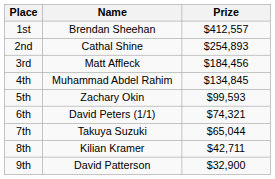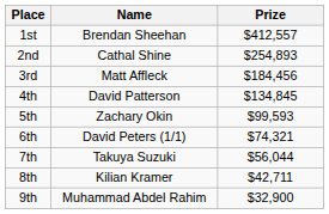 <table class="wikitable">
 <tr>
 <th width="50">Place</th>
 <th width="200">Name</th>
 <th width="125">Prize</th>
 </tr>
 <tr>
 <td align = "center">1st</td>
 <td align = "center">Brendan Sheehan</td>
 <td align = "center">$412,557</td>
 </tr>
 <tr>
 <td align = "center">2nd</td>
 <td align = "center">Cathal Shine</td>
 <td align = "center">$254,893</td>
 </tr>
 <tr>
 <td align = "center">3rd</td>
 <td align = "center">Matt Affleck</td>
 <td align = "center">$184,456</td>
 </tr>
 <tr>
 <td align = "center">4th</td>
-<td align = "center">Muhammad Abdel Rahim</td>
+<td align = "center">David Patterson</td>
 <td align = "center">$134,845</td>
 </tr>
 <tr>
 <td align = "center">5th</td>
 <td align = "center">Zachary Okin</td>
 <td align = "center">$99,593</td>
 </tr>
 <tr>
 <td align = "center">6th</td>
 <td align = "center">David Peters (1/1)</td>
 <td align = "center">$74,321</td>
 </tr>
 <tr>
 <td align = "center">7th</td>
 <td align = "center">Takuya Suzuki</td>
-<td align = "center">$65,044</td>
+<td align = "center">$56,044</td>
 </tr>
 <tr>
 <td align = "center">8th</td>
 <td align = "center">Kilian Kramer</td>
 <td align = "center">$42,711</td>
 </tr>
 <tr>
 <td align = "center">9th</td>
-<td align = "center">David Patterson</td>
+<td align = "center">Muhammad Abdel Rahim</td>
 <td align = "center">$32,900</td>
 </tr>
 </table>
